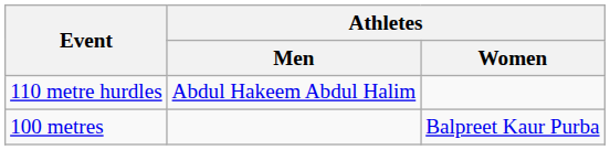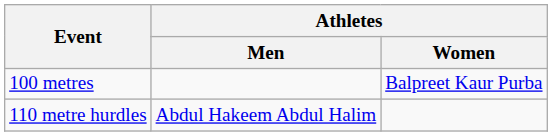 <table class=wikitable style="font-size:90%">
 <tr>
 <th rowspan=2>Event</th>
 <th colspan=2>Athletes</th>
 </tr>
 <tr>
 <th>Men</th>
 <th>Women</th>
 </tr>
 <tr>
+<td><a href='#'>100 metres</a></td>
+<td></td>
+<td><a href='#'>Balpreet Kaur Purba</a></td>
+</tr>
+<tr>
 <td><a href='#'>110 metre hurdles</a></td>
 <td><a href='#'>Abdul Hakeem Abdul Halim</a></td>
 <td></td>
 </tr>
-<tr>
-<td><a href='#'>100 metres</a></td>
-<td></td>
-<td><a href='#'>Balpreet Kaur Purba</a></td>
-</tr>
 </table>
